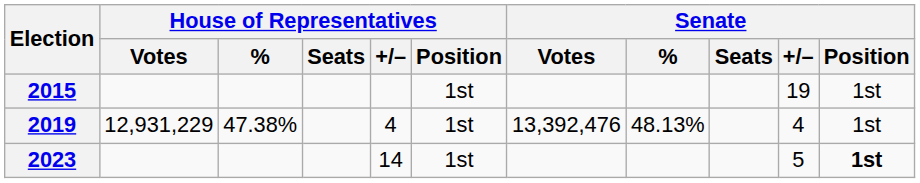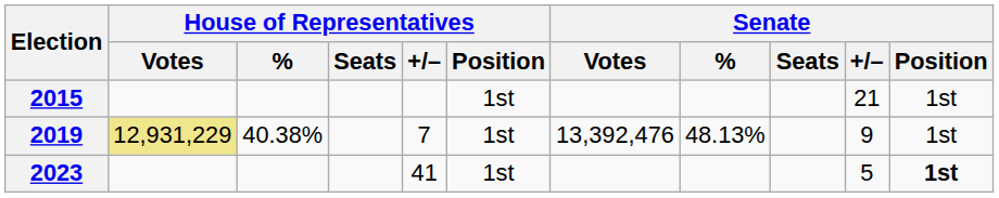 <table class="wikitable" style="text-align:center">
 <tr>
 <th rowspan="2">Election</th>
 <th colspan="5"><a href='#'>House of Representatives</a></th>
 <th colspan="5"><a href='#'>Senate</a></th>
 </tr>
 <tr>
 <th>Votes</th>
 <th>%</th>
 <th>Seats</th>
 <th>+/–</th>
 <th>Position</th>
 <th>Votes</th>
 <th>%</th>
 <th>Seats</th>
 <th>+/–</th>
 <th>Position</th>
 </tr>
 <tr>
 <th><a href='#'>2015</a></th>
 <td></td>
 <td></td>
 <td></td>
 <td></td>
 <td> 1st</td>
 <td></td>
 <td></td>
 <td></td>
-<td> 19</td>
+<td> 21</td>
 <td> 1st</td>
 </tr>
 <tr>
 <th><a href='#'>2019</a></th>
-<td>12,931,229</td>
-<td>47.38%</td>
+<td style="background: khaki;">12,931,229</td>
+<td>40.38%</td>
 <td></td>
-<td> 4</td>
+<td> 7</td>
 <td> 1st</td>
 <td>13,392,476</td>
 <td>48.13%</td>
 <td></td>
-<td> 4</td>
+<td> 9</td>
 <td> 1st</td>
 </tr>
 <tr>
 <th><a href='#'>2023</a></th>
 <td></td>
 <td></td>
 <td></td>
-<td> 14</td>
+<td> 41</td>
 <td> 1st</td>
 <td></td>
 <td></td>
 <td></td>
 <td> 5</td>
 <td><strong> 1st</strong></td>
 </tr>
 </table>
